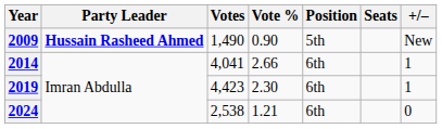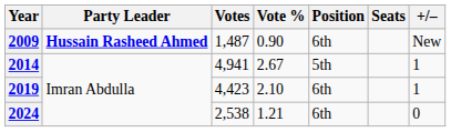 <table class="wikitable">
 <tr>
 <th>Year</th>
 <th>Party Leader</th>
 <th>Votes</th>
 <th>Vote %</th>
 <th>Position</th>
 <th>Seats</th>
 <th>+/–</th>
 </tr>
 <tr>
 <th><a href='#'>2009</a></th>
 <td><strong><a href='#'>Hussain Rasheed Ahmed</a></strong></td>
-<td>1,490</td>
+<td>1,487</td>
 <td>0.90</td>
-<td> 5th</td>
+<td> 6th</td>
 <td></td>
 <td>New</td>
 </tr>
 <tr>
 <th><a href='#'>2014</a></th>
 <td rowspan=3>Imran Abdulla</td>
-<td>4,041</td>
-<td>2.66</td>
-<td> 6th</td>
+<td>4,941</td>
+<td>2.67</td>
+<td> 5th</td>
 <td></td>
 <td> 1</td>
 </tr>
 <tr>
 <th><a href='#'>2019</a></th>
 <td>4,423</td>
-<td>2.30</td>
+<td>2.10</td>
 <td> 6th</td>
 <td></td>
 <td> 1</td>
 </tr>
 <tr>
 <th><a href='#'>2024</a></th>
 <td>2,538</td>
 <td>1.21</td>
 <td> 6th</td>
 <td></td>
 <td> 0</td>
 </tr>
 </table>
